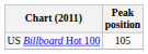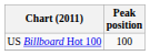 <table class="wikitable sortable">
 <tr>
 <th align="left">Chart (2011)</th>
 <th style="text-align:center;">Peak<br>position</th>
 </tr>
 <tr>
 <td>US <a href='#'><em>Billboard</em> Hot 100</a></td>
-<td style="text-align:center;">105</td>
+<td style="text-align:center;">100</td>
 </tr>
 <tr>
 </tr>
 </table>
